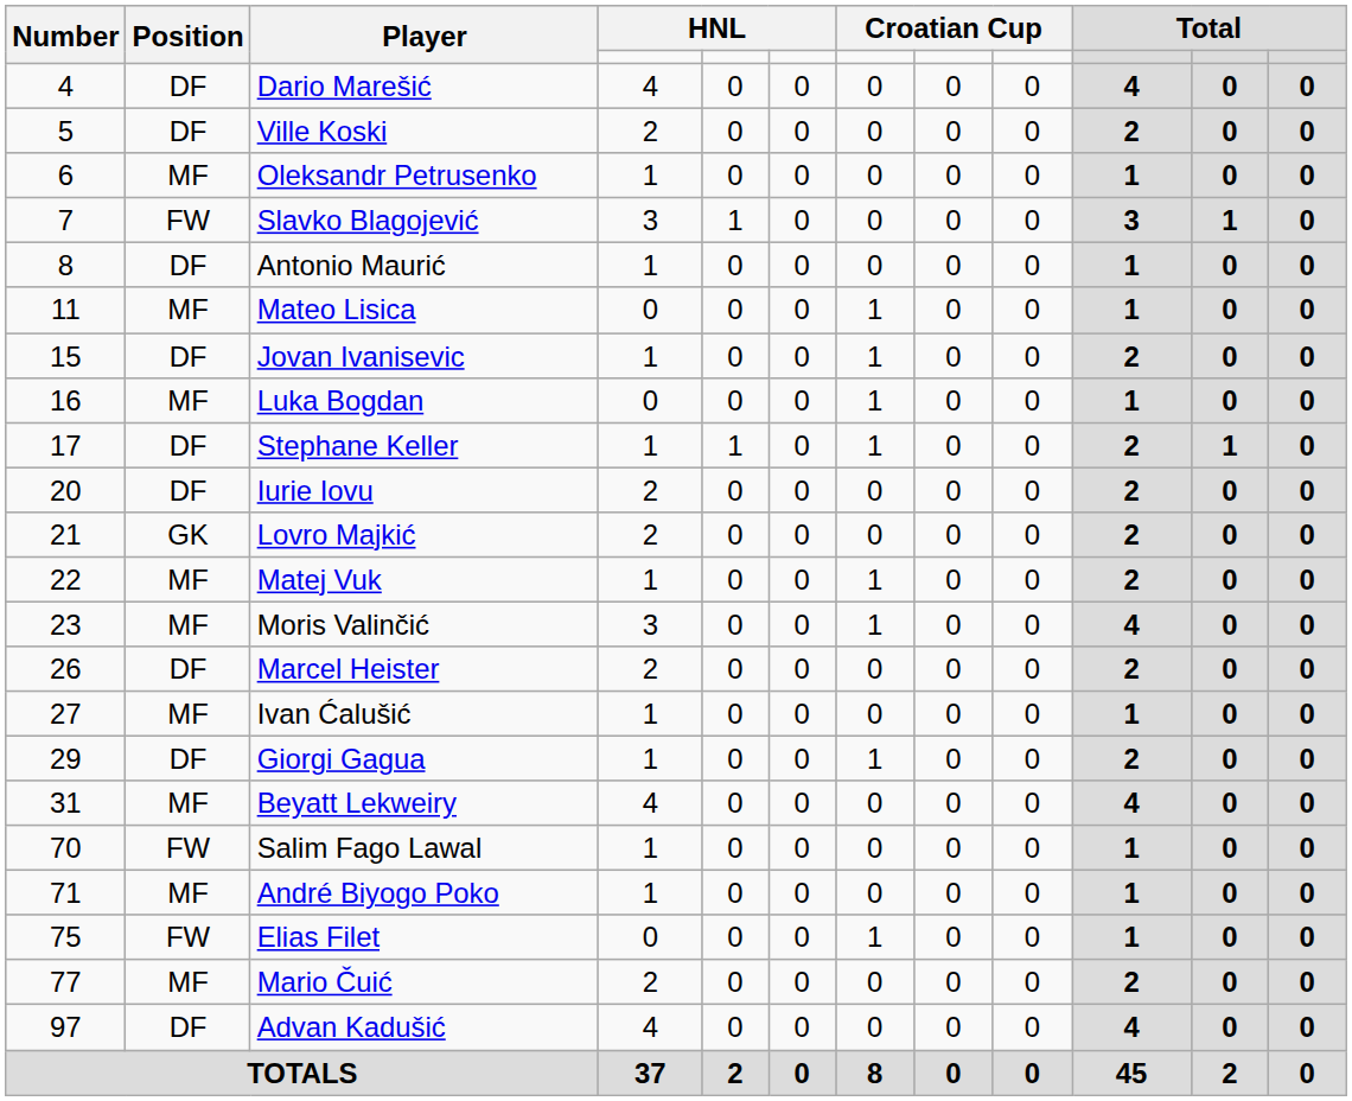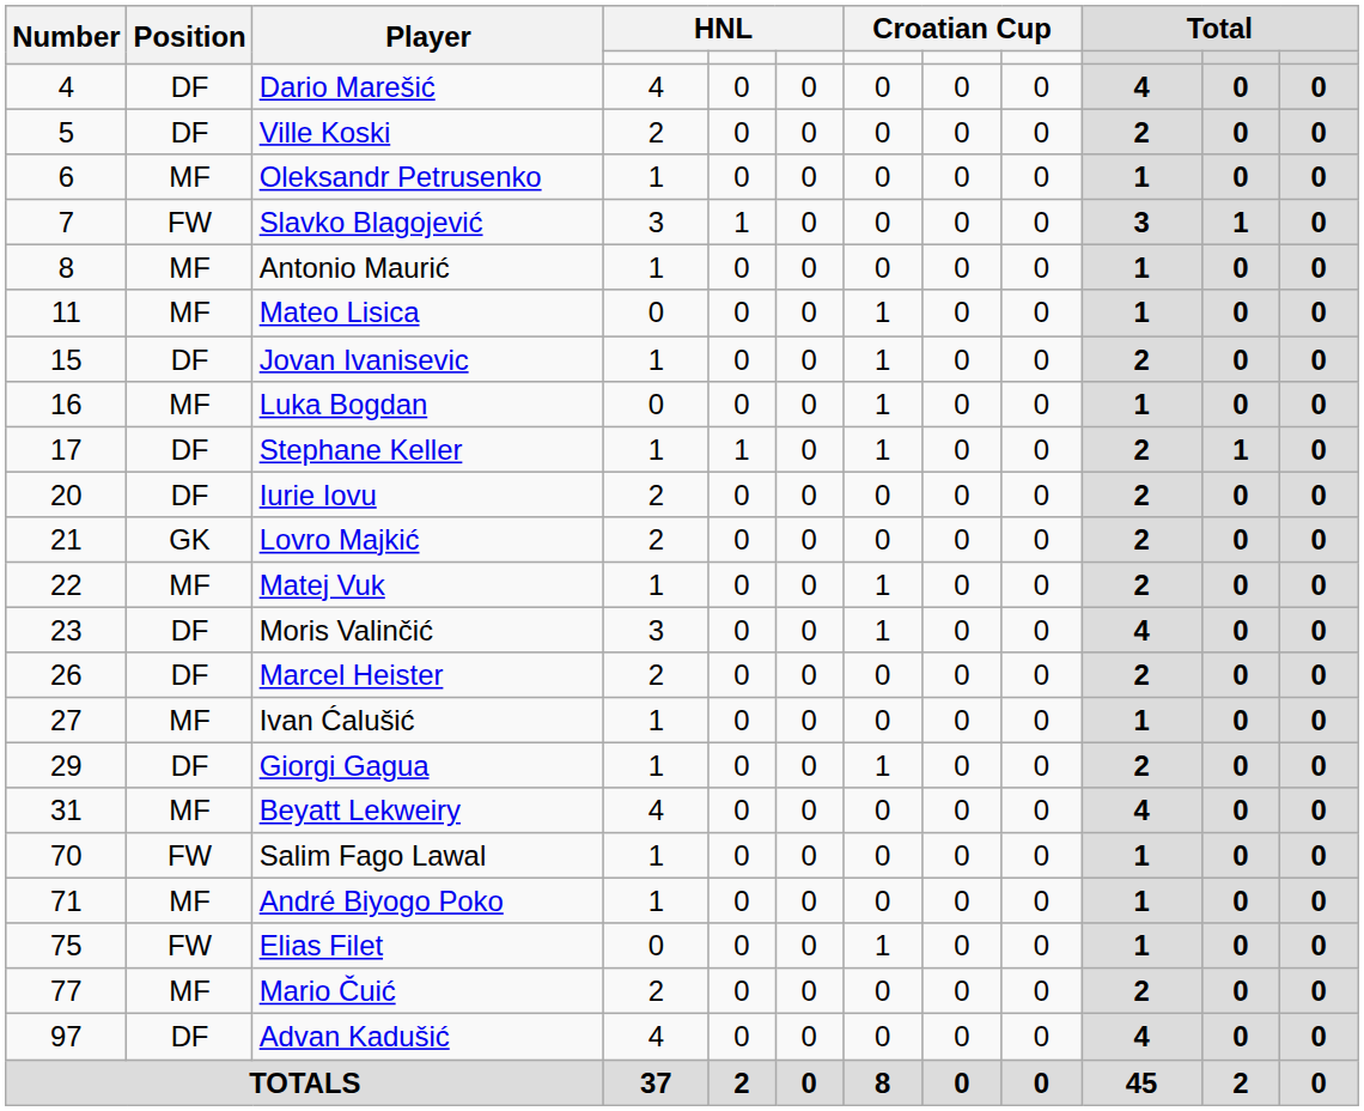 <table class="wikitable" style="font-size: 95%; text-align: center;">
 <tr>
 <th width=40 rowspan="2" align="center">Number</th>
 <th width=40 rowspan="2" align="center">Position</th>
 <th width=180 rowspan="2" align="center">Player</th>
 <th width=120 colspan="3" align="center">HNL</th>
 <th width=120 colspan="3" align="center">Croatian Cup</th>
 <th width=140 colspan="3" align="center" style="background: #DCDCDC">Total</th>
 </tr>
 <tr>
 <td></td>
 <td></td>
 <td></td>
 <td></td>
 <td></td>
 <td></td>
 <th style="background: #DCDCDC"></th>
 <th style="background: #DCDCDC"></th>
 <th style="background: #DCDCDC"></th>
 </tr>
 <tr>
 <td>4</td>
 <td>DF</td>
 <td style="text-align:left;"> <a href='#'>Dario Marešić</a></td>
 <td>4</td>
 <td>0</td>
 <td>0</td>
 <td>0</td>
 <td>0</td>
 <td>0</td>
 <th style="background: #DCDCDC">4</th>
 <th style="background: #DCDCDC">0</th>
 <th style="background: #DCDCDC">0</th>
 </tr>
 <tr>
 <td>5</td>
 <td>DF</td>
 <td style="text-align:left;"> <a href='#'>Ville Koski</a></td>
 <td>2</td>
 <td>0</td>
 <td>0</td>
 <td>0</td>
 <td>0</td>
 <td>0</td>
 <th style="background: #DCDCDC">2</th>
 <th style="background: #DCDCDC">0</th>
 <th style="background: #DCDCDC">0</th>
 </tr>
 <tr>
 <td>6</td>
 <td>MF</td>
 <td style="text-align:left;"> <a href='#'>Oleksandr Petrusenko</a></td>
 <td>1</td>
 <td>0</td>
 <td>0</td>
 <td>0</td>
 <td>0</td>
 <td>0</td>
 <th style="background: #DCDCDC">1</th>
 <th style="background: #DCDCDC">0</th>
 <th style="background: #DCDCDC">0</th>
 </tr>
 <tr>
 <td>7</td>
 <td>FW</td>
 <td style="text-align:left;"> <a href='#'>Slavko Blagojević</a></td>
 <td>3</td>
 <td>1</td>
 <td>0</td>
 <td>0</td>
 <td>0</td>
 <td>0</td>
 <th style="background: #DCDCDC">3</th>
 <th style="background: #DCDCDC">1</th>
 <th style="background: #DCDCDC">0</th>
 </tr>
 <tr>
 <td>8</td>
-<td>DF</td>
+<td>MF</td>
 <td style="text-align:left;"> Antonio Maurić</td>
 <td>1</td>
 <td>0</td>
 <td>0</td>
 <td>0</td>
 <td>0</td>
 <td>0</td>
 <th style="background: #DCDCDC">1</th>
 <th style="background: #DCDCDC">0</th>
 <th style="background: #DCDCDC">0</th>
 </tr>
 <tr>
 <td>11</td>
 <td>MF</td>
 <td style="text-align:left;"> <a href='#'>Mateo Lisica</a></td>
 <td>0</td>
 <td>0</td>
 <td>0</td>
 <td>1</td>
 <td>0</td>
 <td>0</td>
 <th style="background: #DCDCDC">1</th>
 <th style="background: #DCDCDC">0</th>
 <th style="background: #DCDCDC">0</th>
 </tr>
 <tr>
 <td>15</td>
 <td>DF</td>
 <td style="text-align:left;"> <a href='#'>Jovan Ivanisevic</a></td>
 <td>1</td>
 <td>0</td>
 <td>0</td>
 <td>1</td>
 <td>0</td>
 <td>0</td>
 <th style="background: #DCDCDC">2</th>
 <th style="background: #DCDCDC">0</th>
 <th style="background: #DCDCDC">0</th>
 </tr>
 <tr>
 <td>16</td>
 <td>MF</td>
 <td style="text-align:left;"> <a href='#'>Luka Bogdan</a></td>
 <td>0</td>
 <td>0</td>
 <td>0</td>
 <td>1</td>
 <td>0</td>
 <td>0</td>
 <th style="background: #DCDCDC">1</th>
 <th style="background: #DCDCDC">0</th>
 <th style="background: #DCDCDC">0</th>
 </tr>
 <tr>
 <td>17</td>
 <td>DF</td>
 <td style="text-align:left;"> <a href='#'>Stephane Keller</a></td>
 <td>1</td>
 <td>1</td>
 <td>0</td>
 <td>1</td>
 <td>0</td>
 <td>0</td>
 <th style="background: #DCDCDC">2</th>
 <th style="background: #DCDCDC">1</th>
 <th style="background: #DCDCDC">0</th>
 </tr>
 <tr>
 <td>20</td>
 <td>DF</td>
 <td style="text-align:left;"> <a href='#'>Iurie Iovu</a></td>
 <td>2</td>
 <td>0</td>
 <td>0</td>
 <td>0</td>
 <td>0</td>
 <td>0</td>
 <th style="background: #DCDCDC">2</th>
 <th style="background: #DCDCDC">0</th>
 <th style="background: #DCDCDC">0</th>
 </tr>
 <tr>
 <td>21</td>
 <td>GK</td>
 <td style="text-align:left;"> <a href='#'>Lovro Majkić</a></td>
 <td>2</td>
 <td>0</td>
 <td>0</td>
 <td>0</td>
 <td>0</td>
 <td>0</td>
 <th style="background: #DCDCDC">2</th>
 <th style="background: #DCDCDC">0</th>
 <th style="background: #DCDCDC">0</th>
 </tr>
 <tr>
 <td>22</td>
 <td>MF</td>
 <td style="text-align:left;"> <a href='#'>Matej Vuk</a></td>
 <td>1</td>
 <td>0</td>
 <td>0</td>
 <td>1</td>
 <td>0</td>
 <td>0</td>
 <th style="background: #DCDCDC">2</th>
 <th style="background: #DCDCDC">0</th>
 <th style="background: #DCDCDC">0</th>
 </tr>
 <tr>
 <td>23</td>
-<td>MF</td>
+<td>DF</td>
 <td style="text-align:left;"> Moris Valinčić</td>
 <td>3</td>
 <td>0</td>
 <td>0</td>
 <td>1</td>
 <td>0</td>
 <td>0</td>
 <th style="background: #DCDCDC">4</th>
 <th style="background: #DCDCDC">0</th>
 <th style="background: #DCDCDC">0</th>
 </tr>
 <tr>
 <td>26</td>
 <td>DF</td>
 <td style="text-align:left;"> <a href='#'>Marcel Heister</a></td>
 <td>2</td>
 <td>0</td>
 <td>0</td>
 <td>0</td>
 <td>0</td>
 <td>0</td>
 <th style="background: #DCDCDC">2</th>
 <th style="background: #DCDCDC">0</th>
 <th style="background: #DCDCDC">0</th>
 </tr>
 <tr>
 <td>27</td>
 <td>MF</td>
 <td style="text-align:left;"> Ivan Ćalušić</td>
 <td>1</td>
 <td>0</td>
 <td>0</td>
 <td>0</td>
 <td>0</td>
 <td>0</td>
 <th style="background: #DCDCDC">1</th>
 <th style="background: #DCDCDC">0</th>
 <th style="background: #DCDCDC">0</th>
 </tr>
 <tr>
 <td>29</td>
 <td>DF</td>
 <td style="text-align:left;"> <a href='#'>Giorgi Gagua</a></td>
 <td>1</td>
 <td>0</td>
 <td>0</td>
 <td>1</td>
 <td>0</td>
 <td>0</td>
 <th style="background: #DCDCDC">2</th>
 <th style="background: #DCDCDC">0</th>
 <th style="background: #DCDCDC">0</th>
 </tr>
 <tr>
 <td>31</td>
 <td>MF</td>
 <td style="text-align:left;"> <a href='#'>Beyatt Lekweiry</a></td>
 <td>4</td>
 <td>0</td>
 <td>0</td>
 <td>0</td>
 <td>0</td>
 <td>0</td>
 <th style="background: #DCDCDC">4</th>
 <th style="background: #DCDCDC">0</th>
 <th style="background: #DCDCDC">0</th>
 </tr>
 <tr>
 <td>70</td>
 <td>FW</td>
 <td style="text-align:left;"> Salim Fago Lawal</td>
 <td>1</td>
 <td>0</td>
 <td>0</td>
 <td>0</td>
 <td>0</td>
 <td>0</td>
 <th style="background: #DCDCDC">1</th>
 <th style="background: #DCDCDC">0</th>
 <th style="background: #DCDCDC">0</th>
 </tr>
 <tr>
 <td>71</td>
 <td>MF</td>
 <td style="text-align:left;"> <a href='#'>André Biyogo Poko</a></td>
 <td>1</td>
 <td>0</td>
 <td>0</td>
 <td>0</td>
 <td>0</td>
 <td>0</td>
 <th style="background: #DCDCDC">1</th>
 <th style="background: #DCDCDC">0</th>
 <th style="background: #DCDCDC">0</th>
 </tr>
 <tr>
 <td>75</td>
 <td>FW</td>
 <td style="text-align:left;"> <a href='#'>Elias Filet</a></td>
 <td>0</td>
 <td>0</td>
 <td>0</td>
 <td>1</td>
 <td>0</td>
 <td>0</td>
 <th style="background: #DCDCDC">1</th>
 <th style="background: #DCDCDC">0</th>
 <th style="background: #DCDCDC">0</th>
 </tr>
 <tr>
 <td>77</td>
 <td>MF</td>
 <td style="text-align:left;"> <a href='#'>Mario Čuić</a></td>
 <td>2</td>
 <td>0</td>
 <td>0</td>
 <td>0</td>
 <td>0</td>
 <td>0</td>
 <th style="background: #DCDCDC">2</th>
 <th style="background: #DCDCDC">0</th>
 <th style="background: #DCDCDC">0</th>
 </tr>
 <tr>
 <td>97</td>
 <td>DF</td>
 <td style="text-align:left;"> <a href='#'>Advan Kadušić</a></td>
 <td>4</td>
 <td>0</td>
 <td>0</td>
 <td>0</td>
 <td>0</td>
 <td>0</td>
 <th style="background: #DCDCDC">4</th>
 <th style="background: #DCDCDC">0</th>
 <th style="background: #DCDCDC">0</th>
 </tr>
 <tr>
 <th colspan="3" align="center" style="background: #DCDCDC">TOTALS</th>
 <th style="background: #DCDCDC">37</th>
 <th style="background: #DCDCDC">2</th>
 <th style="background: #DCDCDC">0</th>
 <th style="background: #DCDCDC">8</th>
 <th style="background: #DCDCDC">0</th>
 <th style="background: #DCDCDC">0</th>
 <th style="background: #DCDCDC">45</th>
 <th style="background: #DCDCDC">2</th>
 <th style="background: #DCDCDC">0</th>
 </tr>
 </table>
